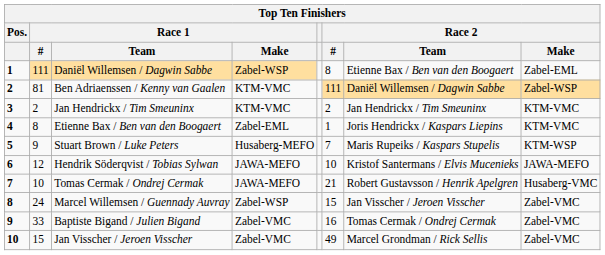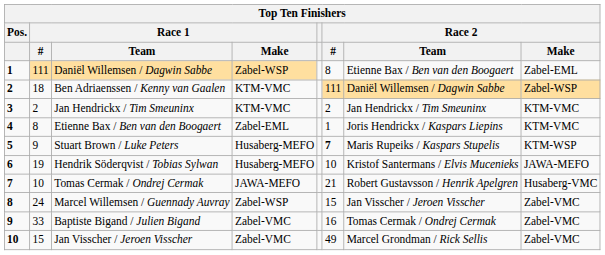 <table class="wikitable" style="font-size: 85%;">
 <tr>
 <th colspan=8>Top Ten Finishers</th>
 </tr>
 <tr>
 <th>Pos.</th>
 <th colspan=3>Race 1</th>
 <th></th>
 <th colspan=3>Race 2</th>
 </tr>
 <tr>
 <th></th>
 <th>#</th>
 <th>Team</th>
 <th>Make</th>
 <th></th>
 <th>#</th>
 <th>Team</th>
 <th>Make</th>
 </tr>
 <tr>
 <td><strong>1</strong></td>
 <td style="background:#ffdf9f;">111</td>
 <td style="background:#ffdf9f;"> Daniël Willemsen / <em>Dagwin Sabbe</em></td>
 <td style="background:#ffdf9f;">Zabel-WSP</td>
 <td></td>
 <td>8</td>
 <td> Etienne Bax / <em>Ben van den Boogaert</em></td>
 <td>Zabel-EML</td>
 </tr>
 <tr>
 <td><strong>2</strong></td>
-<td>81</td>
+<td>18</td>
 <td> Ben Adriaenssen / <em>Kenny van Gaalen</em></td>
 <td>KTM-VMC</td>
 <td></td>
 <td style="background:#ffdf9f;">111</td>
 <td style="background:#ffdf9f;"> Daniël Willemsen / <em>Dagwin Sabbe</em></td>
 <td style="background:#ffdf9f;">Zabel-WSP</td>
 </tr>
 <tr>
 <td><strong>3</strong></td>
 <td>2</td>
 <td> Jan Hendrickx / <em>Tim Smeuninx</em></td>
 <td>KTM-VMC</td>
 <td></td>
 <td>2</td>
 <td> Jan Hendrickx / <em>Tim Smeuninx</em></td>
 <td>KTM-VMC</td>
 </tr>
 <tr>
 <td><strong>4</strong></td>
 <td>8</td>
 <td> Etienne Bax / <em>Ben van den Boogaert</em></td>
 <td>Zabel-EML</td>
 <td></td>
 <td>1</td>
 <td> Joris Hendrickx / <em>Kaspars Liepins</em></td>
 <td>KTM-VMC</td>
 </tr>
 <tr>
 <td><strong>5</strong></td>
 <td>9</td>
 <td> Stuart Brown / <em>Luke Peters</em></td>
 <td>Husaberg-MEFO</td>
 <td></td>
-<td>7</td>
+<td><strong>7</strong></td>
 <td> Maris Rupeiks / <em>Kaspars Stupelis</em></td>
 <td>KTM-WSP</td>
 </tr>
 <tr>
 <td><strong>6</strong></td>
-<td>12</td>
+<td>19</td>
 <td> Hendrik Söderqvist / <em>Tobias Sylwan</em></td>
-<td>JAWA-MEFO</td>
+<td>Husaberg-MEFO</td>
 <td></td>
 <td>10</td>
 <td> Kristof Santermans / <em>Elvis Mucenieks</em></td>
 <td>JAWA-MEFO</td>
 </tr>
 <tr>
 <td><strong>7</strong></td>
 <td>10</td>
 <td> Tomas Cermak / <em>Ondrej Cermak</em></td>
 <td>JAWA-MEFO</td>
 <td></td>
 <td>21</td>
 <td> Robert Gustavsson / <em>Henrik Apelgren</em></td>
 <td>Husaberg-VMC</td>
 </tr>
 <tr>
 <td><strong>8</strong></td>
 <td>24</td>
 <td> Marcel Willemsen / <em>Guennady Auvray</em></td>
 <td>Zabel-WSP</td>
 <td></td>
 <td>15</td>
 <td> Jan Visscher / <em>Jeroen Visscher</em></td>
 <td>Zabel-VMC</td>
 </tr>
 <tr>
 <td><strong>9</strong></td>
 <td>33</td>
 <td> Baptiste Bigand / <em>Julien Bigand</em></td>
 <td>Zabel-VMC</td>
 <td></td>
 <td>16</td>
 <td> Tomas Cermak / <em>Ondrej Cermak</em></td>
 <td>Zabel-VMC</td>
 </tr>
 <tr>
 <td><strong>10</strong></td>
 <td>15</td>
 <td> Jan Visscher / <em>Jeroen Visscher</em></td>
 <td>Zabel-VMC</td>
 <td></td>
 <td>49</td>
 <td> Marcel Grondman / <em>Rick Sellis</em></td>
 <td>Zabel-VMC</td>
 </tr>
 </table>
